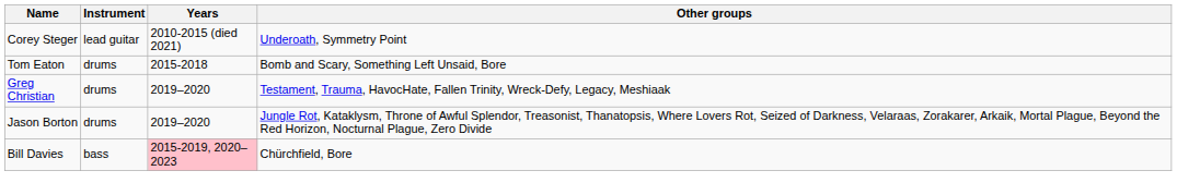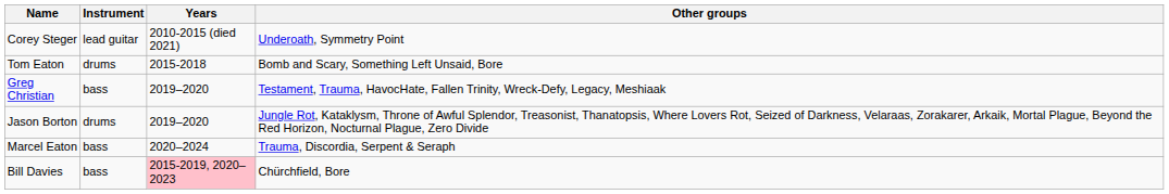 <table class="wikitable">
 <tr>
 <th>Name</th>
 <th>Instrument</th>
 <th>Years</th>
 <th>Other groups</th>
 </tr>
 <tr>
 <td>Corey Steger</td>
 <td>lead guitar</td>
 <td>2010-2015 (died 2021)</td>
 <td><a href='#'>Underoath</a>, Symmetry Point</td>
 </tr>
 <tr>
 <td>Tom Eaton</td>
 <td>drums</td>
 <td>2015-2018</td>
 <td>Bomb and Scary, Something Left Unsaid, Bore</td>
 </tr>
 <tr>
 <td><a href='#'>Greg Christian</a></td>
-<td>drums</td>
+<td>bass</td>
 <td>2019–2020</td>
 <td><a href='#'>Testament</a>, <a href='#'>Trauma</a>, HavocHate, Fallen Trinity, Wreck-Defy, Legacy, Meshiaak</td>
 </tr>
 <tr>
 <td>Jason Borton</td>
 <td>drums</td>
 <td>2019–2020</td>
 <td><a href='#'>Jungle Rot</a>, Kataklysm, Throne of Awful Splendor, Treasonist, Thanatopsis, Where Lovers Rot, Seized of Darkness, Velaraas, Zorakarer, Arkaik, Mortal Plague, Beyond the Red Horizon, Nocturnal Plague, Zero Divide</td>
 </tr>
 <tr>
+<td>Marcel Eaton</td>
+<td>bass</td>
+<td>2020–2024</td>
+<td><a href='#'>Trauma</a>, Discordia, Serpent & Seraph</td>
+</tr>
+<tr>
 <td>Bill Davies</td>
 <td>bass</td>
 <td style="background: pink;">2015-2019, 2020–2023</td>
 <td>Chürchfield, Bore</td>
 </tr>
 </table>
